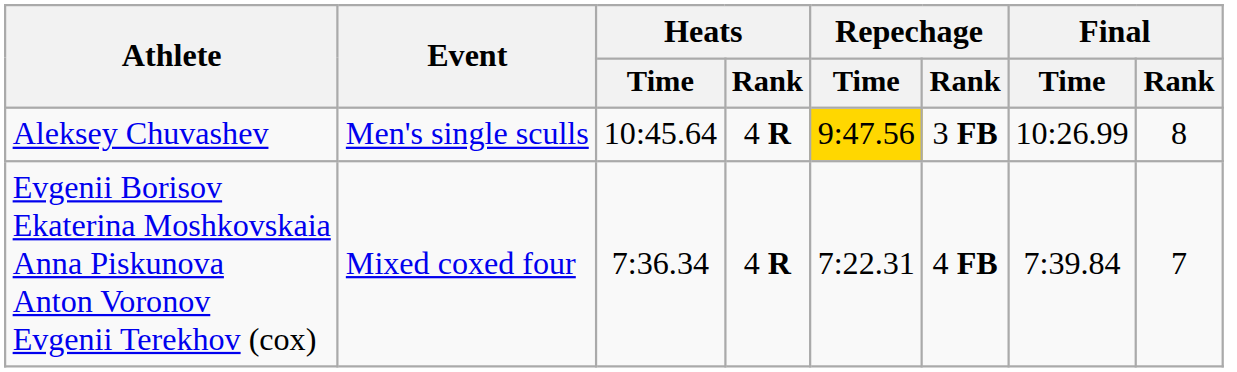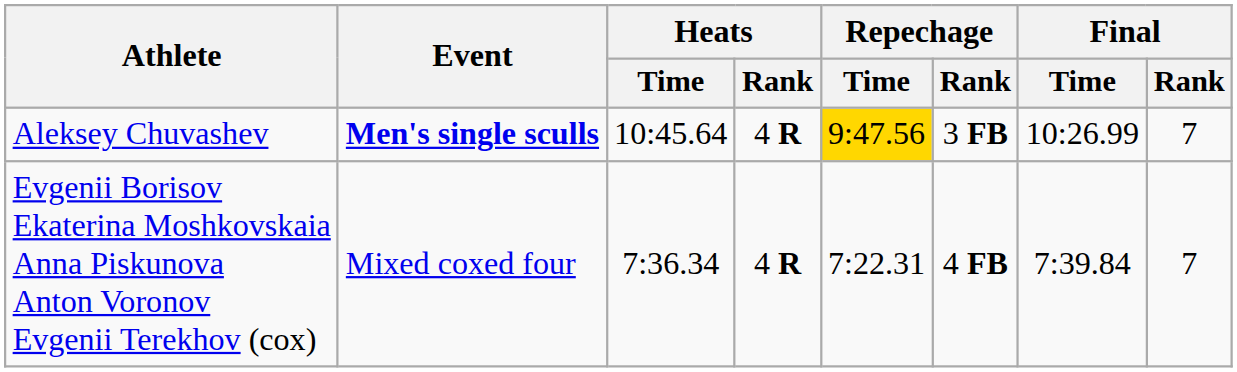 <table class="wikitable" style="text-align:center; font-size:90%">
 <tr>
 <th rowspan=2>Athlete</th>
 <th rowspan=2>Event</th>
 <th colspan=2>Heats</th>
 <th colspan=2>Repechage</th>
 <th colspan=2>Final</th>
 </tr>
 <tr style="font-size:95%">
 <th>Time</th>
 <th>Rank</th>
 <th>Time</th>
 <th>Rank</th>
 <th>Time</th>
 <th>Rank</th>
 </tr>
 <tr>
 <td align=left><a href='#'>Aleksey Chuvashev</a></td>
-<td align=left><a href='#'>Men's single sculls</a></td>
+<td align=left><strong><a href='#'>Men's single sculls</a></strong></td>
 <td>10:45.64</td>
 <td>4 <strong>R</strong></td>
 <td style="background: gold;">9:47.56</td>
 <td>3 <strong>FB</strong></td>
 <td>10:26.99</td>
-<td>8</td>
+<td>7</td>
 </tr>
 <tr>
 <td align=left><a href='#'>Evgenii Borisov</a><br><a href='#'>Ekaterina Moshkovskaia</a><br><a href='#'>Anna Piskunova</a><br><a href='#'>Anton Voronov</a><br><a href='#'>Evgenii Terekhov</a> (cox)</td>
 <td align=left><a href='#'>Mixed coxed four</a></td>
 <td>7:36.34</td>
 <td>4 <strong>R</strong></td>
 <td>7:22.31</td>
 <td>4 <strong>FB</strong></td>
 <td>7:39.84</td>
 <td>7</td>
 </tr>
 </table>
